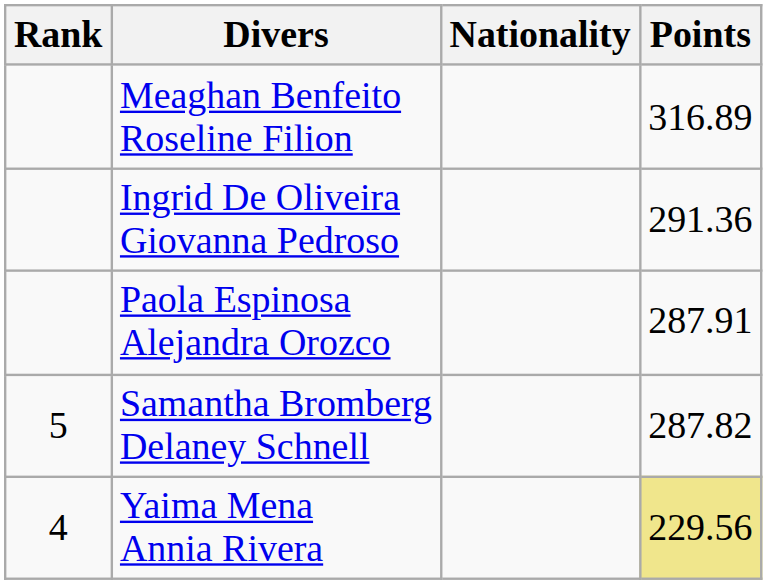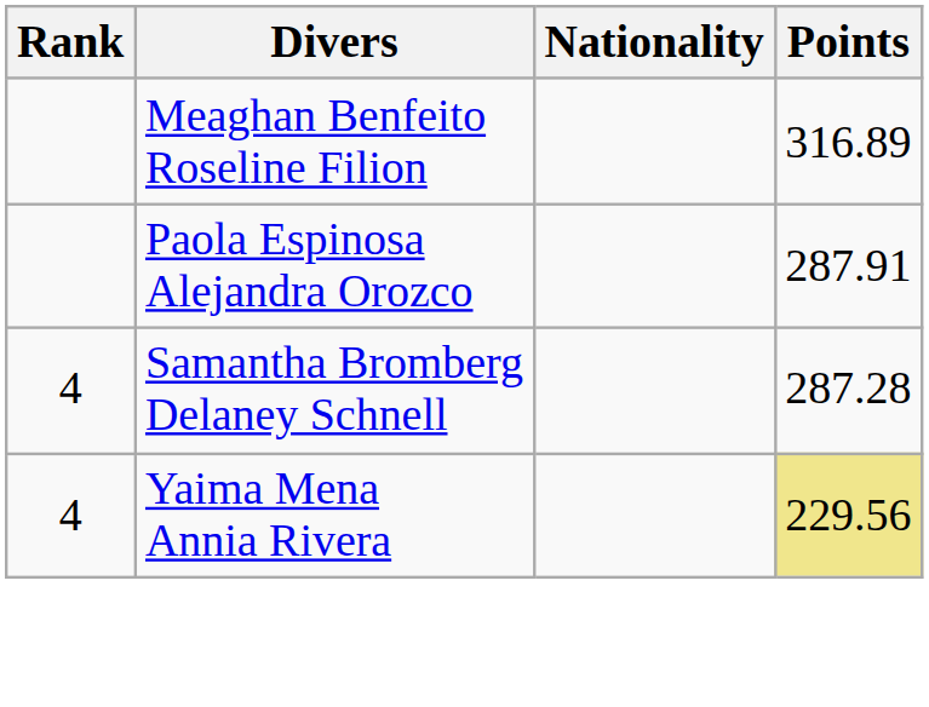 <table class="wikitable sortable">
 <tr>
 <th>Rank</th>
 <th>Divers</th>
 <th>Nationality</th>
 <th>Points</th>
 </tr>
 <tr>
 <td align=center></td>
 <td><a href='#'>Meaghan Benfeito</a><br><a href='#'>Roseline Filion</a></td>
 <td></td>
 <td align=center>316.89</td>
 </tr>
 <tr>
 <td align=center></td>
-<td><a href='#'>Ingrid De Oliveira</a><br><a href='#'>Giovanna Pedroso</a></td>
-<td></td>
-<td align=center>291.36</td>
-</tr>
-<tr>
-<td align=center></td>
 <td><a href='#'>Paola Espinosa</a><br><a href='#'>Alejandra Orozco</a></td>
 <td></td>
 <td align=center>287.91</td>
 </tr>
 <tr>
-<td align=center>5</td>
+<td align=center>4</td>
 <td><a href='#'>Samantha Bromberg</a><br><a href='#'>Delaney Schnell</a></td>
 <td></td>
-<td align=center>287.82</td>
+<td align=center>287.28</td>
 </tr>
 <tr>
 <td align=center>4</td>
 <td><a href='#'>Yaima Mena</a><br><a href='#'>Annia Rivera</a></td>
 <td></td>
 <td align=center style="background: khaki;">229.56</td>
 </tr>
 </table>
